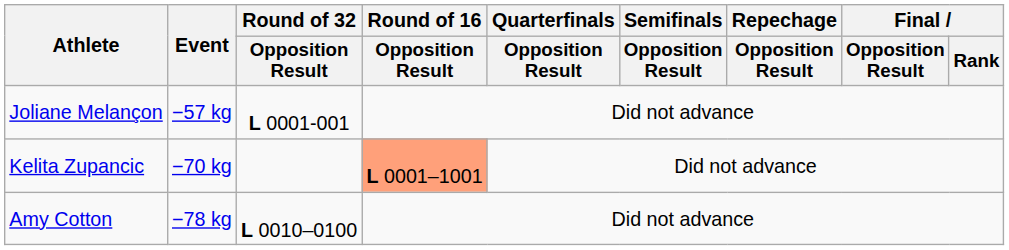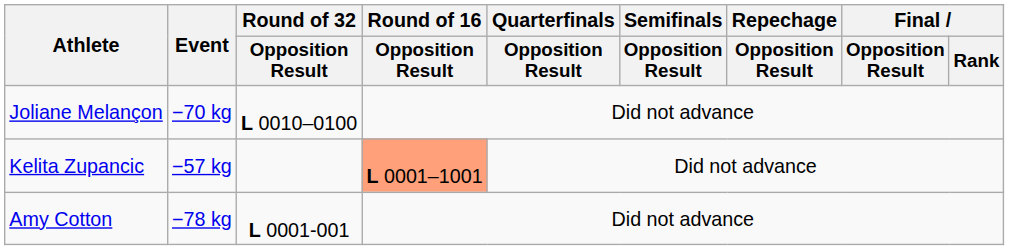 <table class="wikitable" style="font-size:90%">
 <tr>
 <th rowspan=2>Athlete</th>
 <th rowspan=2>Event</th>
 <th>Round of 32</th>
 <th>Round of 16</th>
 <th>Quarterfinals</th>
 <th>Semifinals</th>
 <th>Repechage</th>
 <th colspan=2>Final / </th>
 </tr>
 <tr style="font-size:95%">
 <th>Opposition<br>Result</th>
 <th>Opposition<br>Result</th>
 <th>Opposition<br>Result</th>
 <th>Opposition<br>Result</th>
 <th>Opposition<br>Result</th>
 <th>Opposition<br>Result</th>
 <th>Rank</th>
 </tr>
 <tr align=center>
 <td align=left><a href='#'>Joliane Melançon</a></td>
-<td align=left><a href='#'>−57 kg</a></td>
-<td><br><strong>L</strong> 0001-001 </td>
+<td align=left><a href='#'>−70 kg</a></td>
+<td><br><strong>L</strong> 0010–0100 </td>
 <td colspan=6>Did not advance</td>
 </tr>
 <tr align=center>
 <td align=left><a href='#'>Kelita Zupancic</a></td>
-<td align=left><a href='#'>−70 kg</a></td>
+<td align=left><a href='#'>−57 kg</a></td>
 <td></td>
 <td style="background: lightsalmon;"><br><strong>L</strong> 0001–1001 </td>
 <td colspan=5>Did not advance</td>
 </tr>
 <tr align=center>
 <td align=left><a href='#'>Amy Cotton</a></td>
 <td align=left><a href='#'>−78 kg</a></td>
-<td><br><strong>L</strong> 0010–0100 </td>
+<td><br><strong>L</strong> 0001-001 </td>
 <td colspan=6>Did not advance</td>
 </tr>
 </table>
